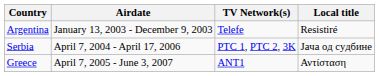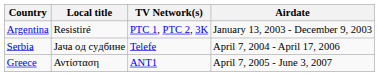 <table class="wikitable">
 <tr>
 <th>Country</th>
+<th>Local title</th>
+<th>TV Network(s)</th>
 <th>Airdate</th>
-<th>TV Network(s)</th>
-<th>Local title</th>
 </tr>
 <tr>
 <td><a href='#'>Argentina</a></td>
+<td>Resistiré</td>
+<td><a href='#'>PTC 1</a>, <a href='#'>РТС 2</a>, <a href='#'>3K</a></td>
 <td>January 13, 2003 - December 9, 2003</td>
-<td><a href='#'>Telefe</a></td>
-<td>Resistiré</td>
 </tr>
 <tr>
 <td><a href='#'>Serbia</a></td>
+<td>Jaчa oд cyдбинe</td>
+<td><a href='#'>Telefe</a></td>
 <td>April 7, 2004 - April 17, 2006</td>
-<td><a href='#'>PTC 1</a>, <a href='#'>РТС 2</a>, <a href='#'>3K</a></td>
-<td>Jaчa oд cyдбинe</td>
 </tr>
 <tr>
 <td><a href='#'>Greece</a></td>
+<td>Αντίσταση</td>
+<td><a href='#'>ΑΝΤ1</a></td>
 <td>April 7, 2005 - June 3, 2007</td>
-<td><a href='#'>ΑΝΤ1</a></td>
-<td>Αντίσταση</td>
 </tr>
 </table>
